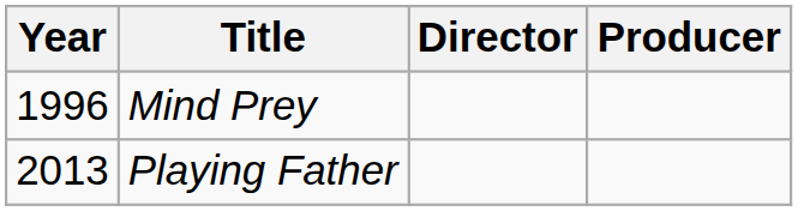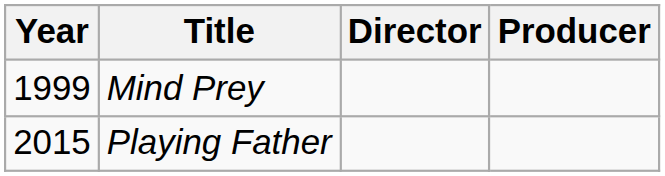 <table class="wikitable">
 <tr>
 <th>Year</th>
 <th>Title</th>
 <th>Director</th>
 <th>Producer</th>
 </tr>
 <tr>
-<td>1996</td>
+<td>1999</td>
 <td><em>Mind Prey</em></td>
 <td></td>
 <td></td>
 </tr>
 <tr>
-<td>2013</td>
+<td>2015</td>
 <td><em>Playing Father</em></td>
 <td></td>
 <td></td>
 </tr>
 </table>
